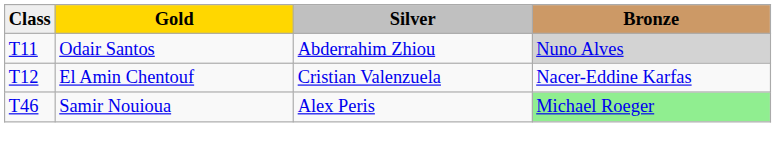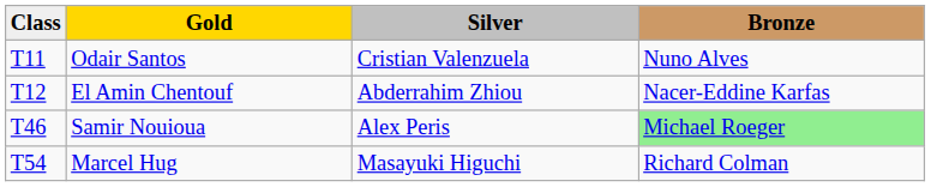 <table class="wikitable" style="text-align:left">
 <tr align="center">
 <td bgcolor=efefef><strong>Class</strong></td>
 <td width=200 bgcolor=gold><strong>Gold</strong></td>
 <td width=200 bgcolor=silver><strong>Silver</strong></td>
 <td width=200 bgcolor=CC9966><strong>Bronze</strong></td>
 </tr>
 <tr>
 <td><a href='#'>T11</a></td>
 <td><a href='#'>Odair Santos</a><br></td>
-<td><a href='#'>Abderrahim Zhiou</a><br></td>
-<td style="background: lightgrey;"><a href='#'>Nuno Alves</a><br></td>
+<td><a href='#'>Cristian Valenzuela</a><br></td>
+<td><a href='#'>Nuno Alves</a><br></td>
 </tr>
 <tr>
 <td><a href='#'>T12</a></td>
 <td><a href='#'>El Amin Chentouf</a><br></td>
-<td><a href='#'>Cristian Valenzuela</a><br></td>
+<td><a href='#'>Abderrahim Zhiou</a><br></td>
 <td><a href='#'>Nacer-Eddine Karfas</a><br></td>
 </tr>
 <tr>
 <td><a href='#'>T46</a></td>
 <td><a href='#'>Samir Nouioua</a><br></td>
 <td><a href='#'>Alex Peris</a><br></td>
 <td style="background: lightgreen;"><a href='#'>Michael Roeger</a><br></td>
 </tr>
+<tr>
+<td><a href='#'>T54</a></td>
+<td><a href='#'>Marcel Hug</a><br></td>
+<td><a href='#'>Masayuki Higuchi</a><br></td>
+<td><a href='#'>Richard Colman</a><br></td>
+</tr>
 </table>
